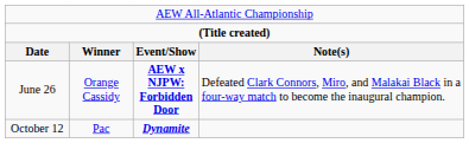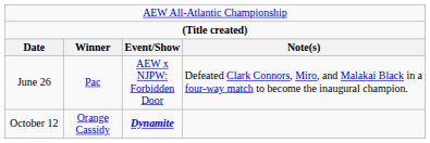 <table class="wikitable" style="text-align:center; width:100%;">
 <tr>
 <td colspan="4" style="text-align: center;"><a href='#'>AEW All-Atlantic Championship</a></td>
 </tr>
 <tr>
 <td colspan="4" style="text-align: center;"><strong>(Title created)</strong></td>
 </tr>
 <tr>
 <th width=14%>Date</th>
 <th width=14%>Winner</th>
 <th width=14%>Event/Show</th>
 <th width=58%>Note(s)</th>
 </tr>
 <tr>
 <td>June 26</td>
-<td><a href='#'>Orange Cassidy</a></td>
-<td><strong><a href='#'>AEW x NJPW: Forbidden Door</a></strong></td>
+<td><a href='#'>Pac</a></td>
+<td><a href='#'>AEW x NJPW: Forbidden Door</a></td>
 <td align=left>Defeated <a href='#'>Clark Connors</a>, <a href='#'>Miro</a>, and <a href='#'>Malakai Black</a> in a <a href='#'>four-way match</a> to become the inaugural champion.</td>
 </tr>
 <tr>
 <td>October 12</td>
-<td><a href='#'>Pac</a></td>
+<td><a href='#'>Orange Cassidy</a></td>
 <td><strong><em><a href='#'>Dynamite</a></em></strong></td>
 <td></td>
 </tr>
 </table>
